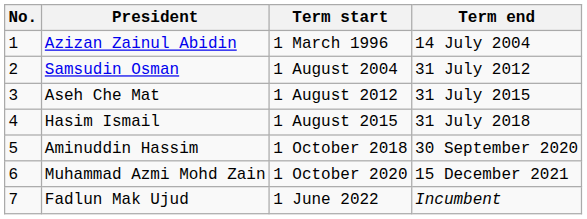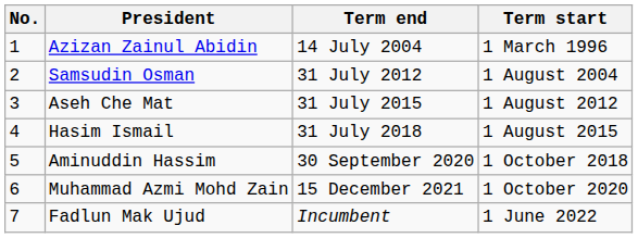 <table class="wikitable">
 <tr>
 <th>No.</th>
 <th>President</th>
+<th>Term end</th>
 <th>Term start</th>
-<th>Term end</th>
 </tr>
 <tr>
 <td>1</td>
 <td><a href='#'>Azizan Zainul Abidin</a></td>
+<td>14 July 2004</td>
 <td>1 March 1996</td>
-<td>14 July 2004</td>
 </tr>
 <tr>
 <td>2</td>
 <td><a href='#'>Samsudin Osman</a></td>
+<td>31 July 2012</td>
 <td>1 August 2004</td>
-<td>31 July 2012</td>
 </tr>
 <tr>
 <td>3</td>
 <td>Aseh Che Mat</td>
+<td>31 July 2015</td>
 <td>1 August 2012</td>
-<td>31 July 2015</td>
 </tr>
 <tr>
 <td>4</td>
 <td>Hasim Ismail</td>
+<td>31 July 2018</td>
 <td>1 August 2015</td>
-<td>31 July 2018</td>
 </tr>
 <tr>
 <td>5</td>
 <td>Aminuddin Hassim</td>
+<td>30 September 2020</td>
 <td>1 October 2018</td>
-<td>30 September 2020</td>
 </tr>
 <tr>
 <td>6</td>
 <td>Muhammad Azmi Mohd Zain</td>
+<td>15 December 2021</td>
 <td>1 October 2020</td>
-<td>15 December 2021</td>
 </tr>
 <tr>
 <td>7</td>
 <td>Fadlun Mak Ujud</td>
+<td><em>Incumbent</em></td>
 <td>1 June 2022</td>
-<td><em>Incumbent</em></td>
 </tr>
 </table>
